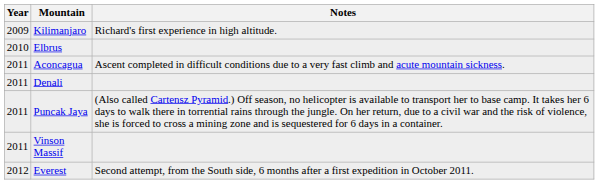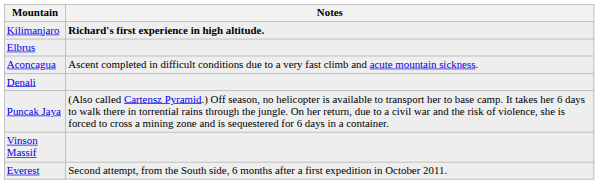 <table class="wikitable">
 <tr>
-<th>Year</th>
 <th>Mountain</th>
 <th>Notes</th>
 </tr>
 <tr bgcolor="#eeeeee">
-<td>2009</td>
 <td><a href='#'>Kilimanjaro</a> </td>
-<td>Richard's first experience in high altitude.</td>
+<td><strong>Richard's first experience in high altitude.</strong></td>
 </tr>
 <tr bgcolor="#eeeeee">
-<td>2010</td>
 <td><a href='#'>Elbrus</a> </td>
 <td></td>
 </tr>
 <tr bgcolor="#eeeeee">
-<td>2011</td>
 <td><a href='#'>Aconcagua</a> </td>
 <td>Ascent completed in difficult conditions due to a very fast climb and <a href='#'>acute mountain sickness</a>.</td>
 </tr>
 <tr bgcolor="#eeeeee">
-<td>2011</td>
 <td><a href='#'>Denali</a> </td>
 <td></td>
 </tr>
 <tr bgcolor="#eeeeee">
-<td>2011</td>
 <td><a href='#'>Puncak Jaya</a> </td>
 <td>(Also called <a href='#'>Cartensz Pyramid</a>.) Off season, no helicopter is available to transport her to base camp. It takes her 6 days to walk there in torrential rains through the jungle. On her return, due to a civil war and the risk of violence, she is forced to cross a mining zone and is sequestered for 6 days in a container.</td>
 </tr>
 <tr bgcolor="#eeeeee">
-<td>2011</td>
 <td><a href='#'>Vinson Massif</a> </td>
 <td></td>
 </tr>
 <tr bgcolor="#eeeeee">
-<td>2012</td>
 <td><a href='#'>Everest</a> </td>
 <td>Second attempt, from the South side, 6 months after a first expedition in October 2011.</td>
 </tr>
 </table>
